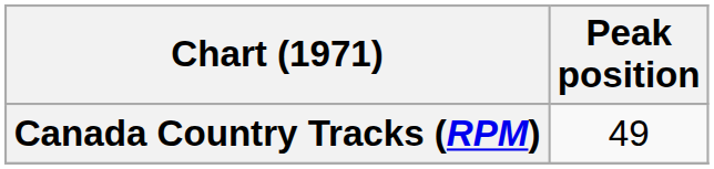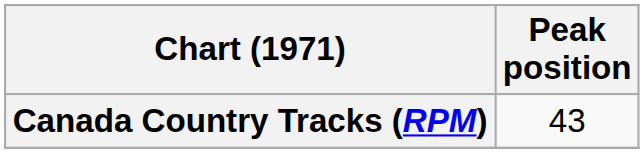 <table class="wikitable sortable plainrowheaders" style="text-align:center">
 <tr>
 <th scope="col">Chart (1971)</th>
 <th scope="col">Peak<br>position</th>
 </tr>
 <tr>
 <th scope="row">Canada Country Tracks (<em><a href='#'>RPM</a></em>)</th>
-<td align="center">49</td>
+<td align="center">43</td>
 </tr>
 <tr>
 </tr>
 </table>
